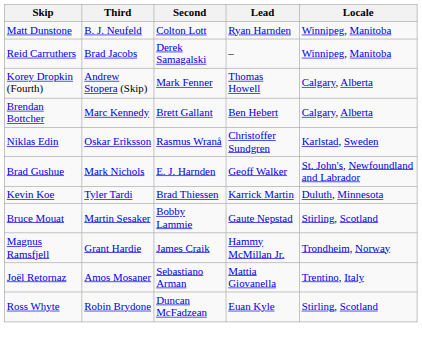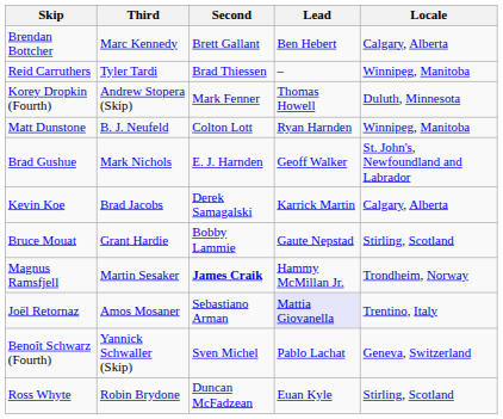 <table class=wikitable>
 <tr>
 <th scope="col">Skip</th>
 <th scope="col">Third</th>
 <th scope="col">Second</th>
 <th scope="col">Lead</th>
 <th scope="col">Locale</th>
 </tr>
 <tr>
-<td><a href='#'>Matt Dunstone</a></td>
-<td><a href='#'>B. J. Neufeld</a></td>
-<td><a href='#'>Colton Lott</a></td>
-<td><a href='#'>Ryan Harnden</a></td>
-<td> <a href='#'>Winnipeg</a>, <a href='#'>Manitoba</a></td>
+<td><a href='#'>Brendan Bottcher</a></td>
+<td><a href='#'>Marc Kennedy</a></td>
+<td><a href='#'>Brett Gallant</a></td>
+<td><a href='#'>Ben Hebert</a></td>
+<td> <a href='#'>Calgary</a>, <a href='#'>Alberta</a></td>
 </tr>
 <tr>
 <td><a href='#'>Reid Carruthers</a></td>
-<td><a href='#'>Brad Jacobs</a></td>
-<td><a href='#'>Derek Samagalski</a></td>
+<td><a href='#'>Tyler Tardi</a></td>
+<td><a href='#'>Brad Thiessen</a></td>
 <td>–</td>
 <td> <a href='#'>Winnipeg</a>, <a href='#'>Manitoba</a></td>
 </tr>
 <tr>
 <td><a href='#'>Korey Dropkin</a> (Fourth)</td>
 <td><a href='#'>Andrew Stopera</a> (Skip)</td>
 <td><a href='#'>Mark Fenner</a></td>
 <td><a href='#'>Thomas Howell</a></td>
-<td> <a href='#'>Calgary</a>, <a href='#'>Alberta</a></td>
+<td> <a href='#'>Duluth</a>, <a href='#'>Minnesota</a></td>
 </tr>
 <tr>
-<td><a href='#'>Brendan Bottcher</a></td>
-<td><a href='#'>Marc Kennedy</a></td>
-<td><a href='#'>Brett Gallant</a></td>
-<td><a href='#'>Ben Hebert</a></td>
-<td> <a href='#'>Calgary</a>, <a href='#'>Alberta</a></td>
-</tr>
-<tr>
-<td><a href='#'>Niklas Edin</a></td>
-<td><a href='#'>Oskar Eriksson</a></td>
-<td><a href='#'>Rasmus Wranå</a></td>
-<td><a href='#'>Christoffer Sundgren</a></td>
-<td> <a href='#'>Karlstad</a>, <a href='#'>Sweden</a></td>
+<td><a href='#'>Matt Dunstone</a></td>
+<td><a href='#'>B. J. Neufeld</a></td>
+<td><a href='#'>Colton Lott</a></td>
+<td><a href='#'>Ryan Harnden</a></td>
+<td> <a href='#'>Winnipeg</a>, <a href='#'>Manitoba</a></td>
 </tr>
 <tr>
 <td><a href='#'>Brad Gushue</a></td>
 <td><a href='#'>Mark Nichols</a></td>
 <td><a href='#'>E. J. Harnden</a></td>
 <td><a href='#'>Geoff Walker</a></td>
 <td> <a href='#'>St. John's</a>, <a href='#'>Newfoundland and Labrador</a></td>
 </tr>
 <tr>
 <td><a href='#'>Kevin Koe</a></td>
-<td><a href='#'>Tyler Tardi</a></td>
-<td><a href='#'>Brad Thiessen</a></td>
+<td><a href='#'>Brad Jacobs</a></td>
+<td><a href='#'>Derek Samagalski</a></td>
 <td><a href='#'>Karrick Martin</a></td>
-<td> <a href='#'>Duluth</a>, <a href='#'>Minnesota</a></td>
+<td> <a href='#'>Calgary</a>, <a href='#'>Alberta</a></td>
 </tr>
 <tr>
 <td><a href='#'>Bruce Mouat</a></td>
-<td><a href='#'>Martin Sesaker</a></td>
+<td><a href='#'>Grant Hardie</a></td>
 <td><a href='#'>Bobby Lammie</a></td>
 <td><a href='#'>Gaute Nepstad</a></td>
 <td> <a href='#'>Stirling</a>, <a href='#'>Scotland</a></td>
 </tr>
 <tr>
 <td><a href='#'>Magnus Ramsfjell</a></td>
-<td><a href='#'>Grant Hardie</a></td>
-<td><a href='#'>James Craik</a></td>
+<td><a href='#'>Martin Sesaker</a></td>
+<td><strong><a href='#'>James Craik</a></strong></td>
 <td><a href='#'>Hammy McMillan Jr.</a></td>
 <td> <a href='#'>Trondheim</a>, <a href='#'>Norway</a></td>
 </tr>
 <tr>
 <td><a href='#'>Joël Retornaz</a></td>
 <td><a href='#'>Amos Mosaner</a></td>
 <td><a href='#'>Sebastiano Arman</a></td>
-<td><a href='#'>Mattia Giovanella</a></td>
+<td style="background: lavender;"><a href='#'>Mattia Giovanella</a></td>
 <td> <a href='#'>Trentino</a>, <a href='#'>Italy</a></td>
+</tr>
+<tr>
+<td><a href='#'>Benoît Schwarz</a> (Fourth)</td>
+<td><a href='#'>Yannick Schwaller</a> (Skip)</td>
+<td><a href='#'>Sven Michel</a></td>
+<td><a href='#'>Pablo Lachat</a></td>
+<td> <a href='#'>Geneva</a>, <a href='#'>Switzerland</a></td>
 </tr>
 <tr>
 <td><a href='#'>Ross Whyte</a></td>
 <td><a href='#'>Robin Brydone</a></td>
 <td><a href='#'>Duncan McFadzean</a></td>
 <td><a href='#'>Euan Kyle</a></td>
 <td> <a href='#'>Stirling</a>, <a href='#'>Scotland</a></td>
 </tr>
 </table>
